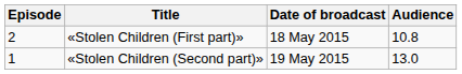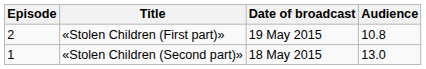 <table class="wikitable">
 <tr>
 <th>Episode</th>
 <th>Title</th>
 <th>Date of broadcast</th>
 <th>Audience</th>
 </tr>
 <tr>
 <td>2</td>
 <td>«Stolen Children (First part)»</td>
-<td>18 May 2015</td>
+<td>19 May 2015</td>
 <td>10.8</td>
 </tr>
 <tr>
 <td>1</td>
 <td>«Stolen Children (Second part)»</td>
-<td>19 May 2015</td>
+<td>18 May 2015</td>
 <td>13.0</td>
 </tr>
 </table>
